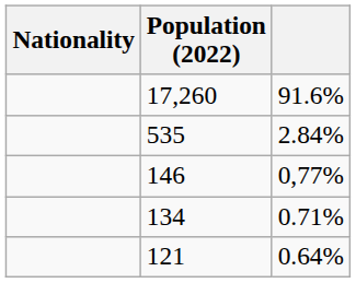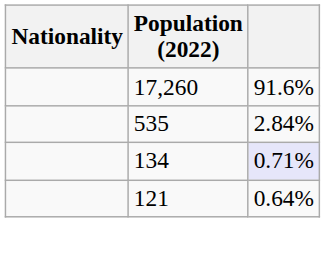 <table class="wikitable" style="float:right">
 <tr>
 <th>Nationality</th>
 <th>Population<br>(2022)</th>
 <th></th>
 </tr>
 <tr>
 <td></td>
 <td>17,260</td>
 <td>91.6%</td>
 </tr>
 <tr>
 <td></td>
 <td>535</td>
 <td>2.84%</td>
 </tr>
 <tr>
 <td></td>
-<td>146</td>
-<td>0,77%</td>
-</tr>
-<tr>
-<td></td>
 <td>134</td>
-<td>0.71%</td>
+<td style="background: lavender;">0.71%</td>
 </tr>
 <tr>
 <td></td>
 <td>121</td>
 <td>0.64%</td>
 </tr>
 </table>
